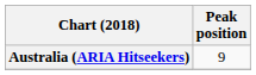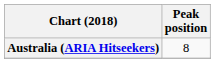 <table class="wikitable plainrowheaders" style="text-align:center">
 <tr>
 <th scope="col">Chart (2018)</th>
 <th scope="col">Peak<br> position</th>
 </tr>
 <tr>
 <th scope="row">Australia (<a href='#'>ARIA Hitseekers</a>)</th>
-<td>9</td>
+<td>8</td>
 </tr>
 <tr>
 </tr>
 <tr>
 </tr>
 <tr>
 </tr>
 </table>
